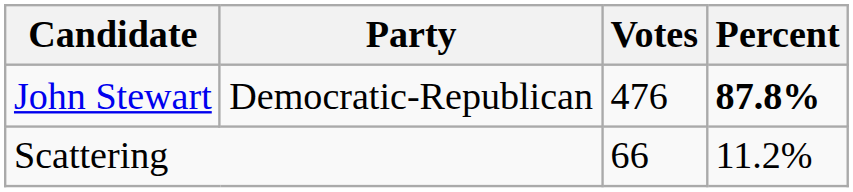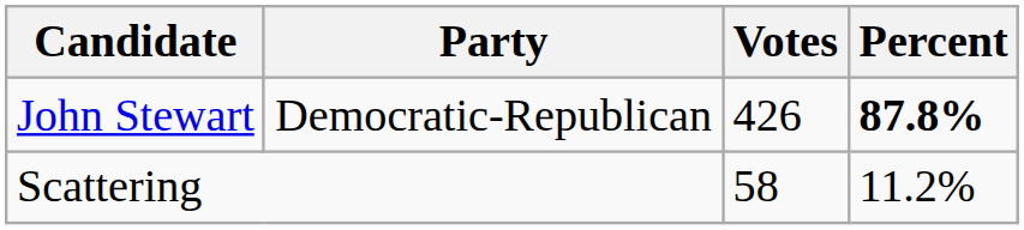 <table class=wikitable>
 <tr>
 <th>Candidate</th>
 <th>Party</th>
 <th>Votes</th>
 <th>Percent</th>
 </tr>
 <tr>
 <td><a href='#'>John Stewart</a></td>
 <td>Democratic-Republican</td>
-<td>476</td>
+<td>426</td>
 <td><strong>87.8%</strong></td>
 </tr>
 <tr>
 <td colspan=2>Scattering</td>
-<td>66</td>
+<td>58</td>
 <td>11.2%</td>
 </tr>
 </table>
